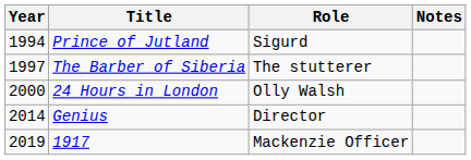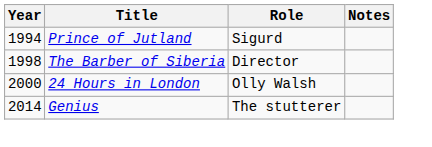 <table class="wikitable">
 <tr>
 <th>Year</th>
 <th>Title</th>
 <th>Role</th>
 <th>Notes</th>
 </tr>
 <tr>
 <td>1994</td>
 <td><em><a href='#'>Prince of Jutland</a></em></td>
 <td>Sigurd</td>
 <td></td>
 </tr>
 <tr>
-<td>1997</td>
+<td>1998</td>
 <td><em><a href='#'>The Barber of Siberia</a></em></td>
-<td>The stutterer</td>
+<td>Director</td>
 <td></td>
 </tr>
 <tr>
 <td>2000</td>
 <td><em><a href='#'>24 Hours in London</a></em></td>
 <td>Olly Walsh</td>
 <td></td>
 </tr>
 <tr>
 <td>2014</td>
 <td><em><a href='#'>Genius</a></em></td>
-<td>Director</td>
-<td></td>
-</tr>
-<tr>
-<td>2019</td>
-<td><em><a href='#'>1917</a></em></td>
-<td>Mackenzie Officer</td>
+<td>The stutterer</td>
 <td></td>
 </tr>
 </table>
